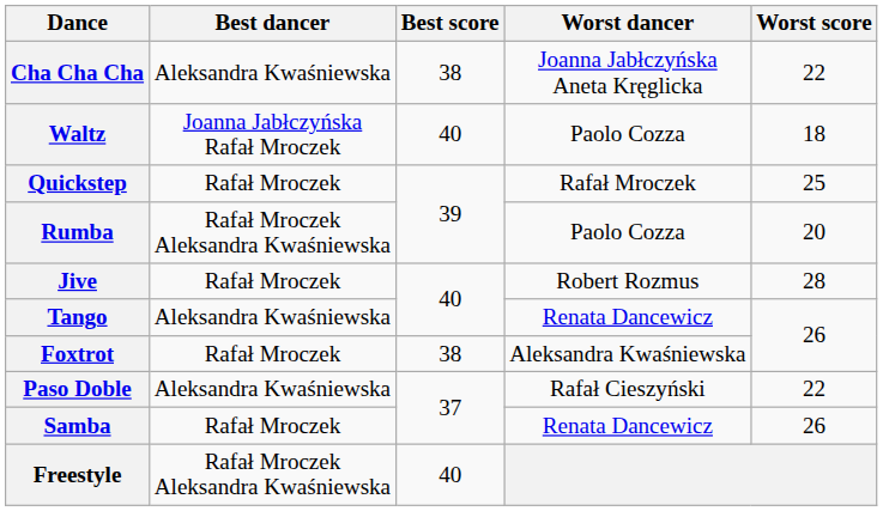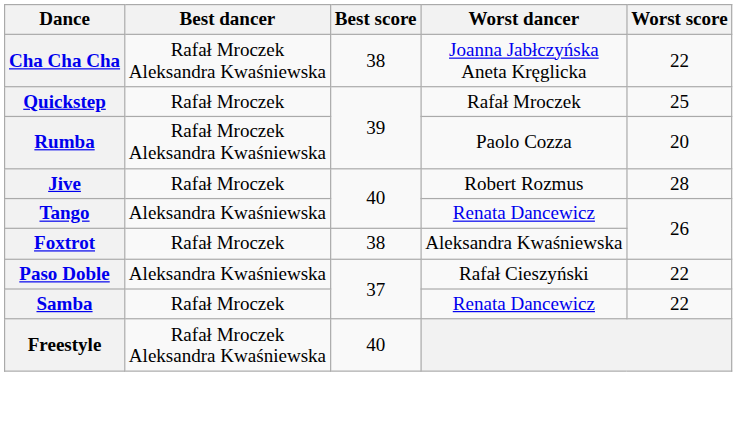 <table class="wikitable sortable" style="text-align:center;">
 <tr>
 <th>Dance</th>
 <th class="sortable">Best dancer</th>
 <th>Best score</th>
 <th class="sortable">Worst dancer</th>
 <th>Worst score</th>
 </tr>
 <tr>
 <th><a href='#'>Cha Cha Cha</a></th>
-<td>Aleksandra Kwaśniewska</td>
+<td>Rafał Mroczek<br>Aleksandra Kwaśniewska</td>
 <td>38</td>
 <td><a href='#'>Joanna Jabłczyńska</a><br>Aneta Kręglicka</td>
 <td>22</td>
-</tr>
-<tr>
-<th><a href='#'>Waltz</a></th>
-<td><a href='#'>Joanna Jabłczyńska</a><br>Rafał Mroczek</td>
-<td>40</td>
-<td>Paolo Cozza</td>
-<td>18</td>
 </tr>
 <tr>
 <th><a href='#'>Quickstep</a></th>
 <td>Rafał Mroczek</td>
 <td rowspan="2">39</td>
 <td>Rafał Mroczek</td>
 <td>25</td>
 </tr>
 <tr>
 <th><a href='#'>Rumba</a></th>
 <td>Rafał Mroczek<br>Aleksandra Kwaśniewska</td>
 <td>Paolo Cozza</td>
 <td>20</td>
 </tr>
 <tr>
 <th><a href='#'>Jive</a></th>
 <td>Rafał Mroczek</td>
 <td rowspan="2">40</td>
 <td>Robert Rozmus</td>
 <td>28</td>
 </tr>
 <tr>
 <th><a href='#'>Tango</a></th>
 <td>Aleksandra Kwaśniewska</td>
 <td><a href='#'>Renata Dancewicz</a></td>
 <td rowspan="2">26</td>
 </tr>
 <tr>
 <th><a href='#'>Foxtrot</a></th>
 <td>Rafał Mroczek</td>
 <td>38</td>
 <td>Aleksandra Kwaśniewska</td>
 </tr>
 <tr>
 <th><a href='#'>Paso Doble</a></th>
 <td>Aleksandra Kwaśniewska</td>
 <td rowspan="2">37</td>
 <td>Rafał Cieszyński</td>
 <td>22</td>
 </tr>
 <tr>
 <th><a href='#'>Samba</a></th>
 <td>Rafał Mroczek</td>
 <td><a href='#'>Renata Dancewicz</a></td>
-<td>26</td>
+<td>22</td>
 </tr>
 <tr>
 <th>Freestyle</th>
 <td>Rafał Mroczek<br>Aleksandra Kwaśniewska</td>
 <td>40</td>
 <th colspan="2"></th>
 </tr>
 </table>
